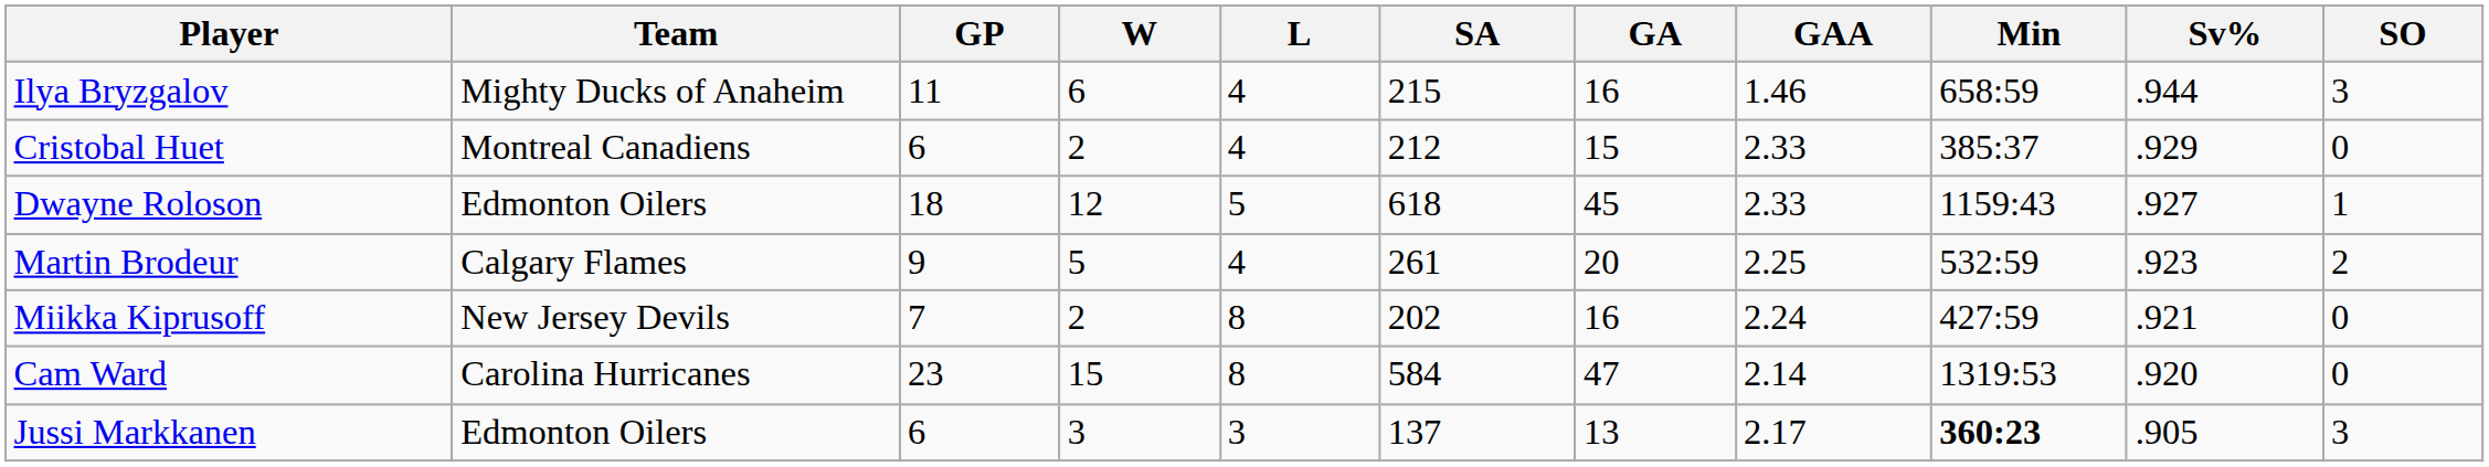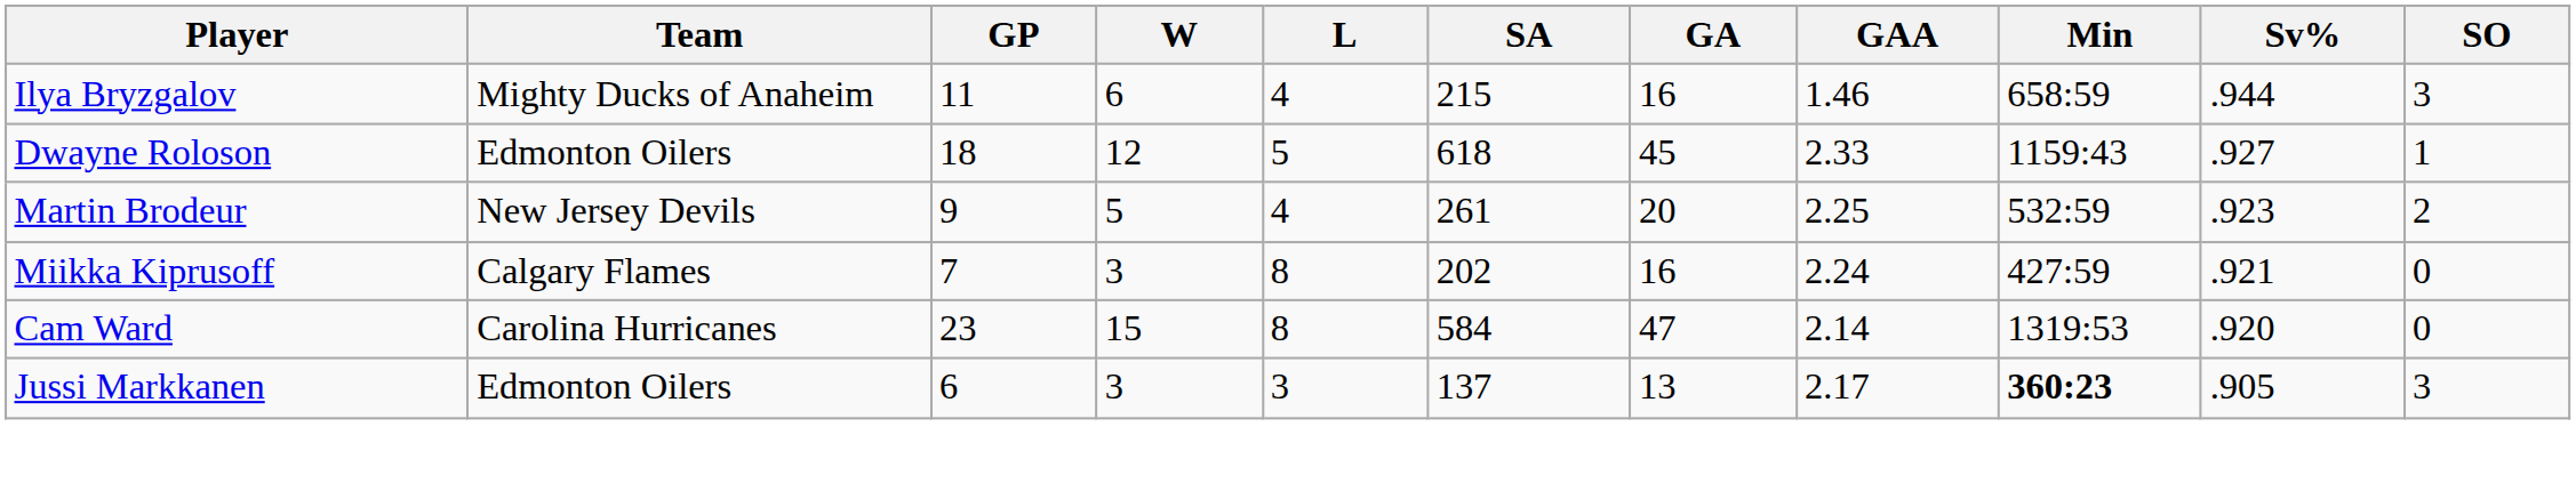 <table class="wikitable sortable">
 <tr>
 <th style="width:12em">Player</th>
 <th style="width:12em">Team</th>
 <th style="width:4em">GP</th>
 <th style="width:4em">W</th>
 <th style="width:4em">L</th>
 <th style="width:5em">SA</th>
 <th style="width:4em">GA</th>
 <th style="width:5em">GAA</th>
 <th style="width:5em">Min</th>
 <th style="width:5em">Sv%</th>
 <th style="width:4em">SO</th>
 </tr>
 <tr>
 <td><a href='#'>Ilya Bryzgalov</a></td>
 <td>Mighty Ducks of Anaheim</td>
 <td>11</td>
 <td>6</td>
 <td>4</td>
 <td>215</td>
 <td>16</td>
 <td>1.46</td>
 <td>658:59</td>
 <td>.944</td>
 <td>3</td>
 </tr>
 <tr>
-<td><a href='#'>Cristobal Huet</a></td>
-<td>Montreal Canadiens</td>
-<td>6</td>
-<td>2</td>
-<td>4</td>
-<td>212</td>
-<td>15</td>
-<td>2.33</td>
-<td>385:37</td>
-<td>.929</td>
-<td>0</td>
-</tr>
-<tr>
 <td><a href='#'>Dwayne Roloson</a></td>
 <td>Edmonton Oilers</td>
 <td>18</td>
 <td>12</td>
 <td>5</td>
 <td>618</td>
 <td>45</td>
 <td>2.33</td>
 <td>1159:43</td>
 <td>.927</td>
 <td>1</td>
 </tr>
 <tr>
 <td><a href='#'>Martin Brodeur</a></td>
-<td>Calgary Flames</td>
+<td>New Jersey Devils</td>
 <td>9</td>
 <td>5</td>
 <td>4</td>
 <td>261</td>
 <td>20</td>
 <td>2.25</td>
 <td>532:59</td>
 <td>.923</td>
 <td>2</td>
 </tr>
 <tr>
 <td><a href='#'>Miikka Kiprusoff</a></td>
-<td>New Jersey Devils</td>
+<td>Calgary Flames</td>
 <td>7</td>
-<td>2</td>
+<td>3</td>
 <td>8</td>
 <td>202</td>
 <td>16</td>
 <td>2.24</td>
 <td>427:59</td>
 <td>.921</td>
 <td>0</td>
 </tr>
 <tr>
 <td><a href='#'>Cam Ward</a></td>
 <td>Carolina Hurricanes</td>
 <td>23</td>
 <td>15</td>
 <td>8</td>
 <td>584</td>
 <td>47</td>
 <td>2.14</td>
 <td>1319:53</td>
 <td>.920</td>
 <td>0</td>
 </tr>
 <tr>
 <td><a href='#'>Jussi Markkanen</a></td>
 <td>Edmonton Oilers</td>
 <td>6</td>
 <td>3</td>
 <td>3</td>
 <td>137</td>
 <td>13</td>
 <td>2.17</td>
 <td><strong>360:23</strong></td>
 <td>.905</td>
 <td>3</td>
 </tr>
 </table>
